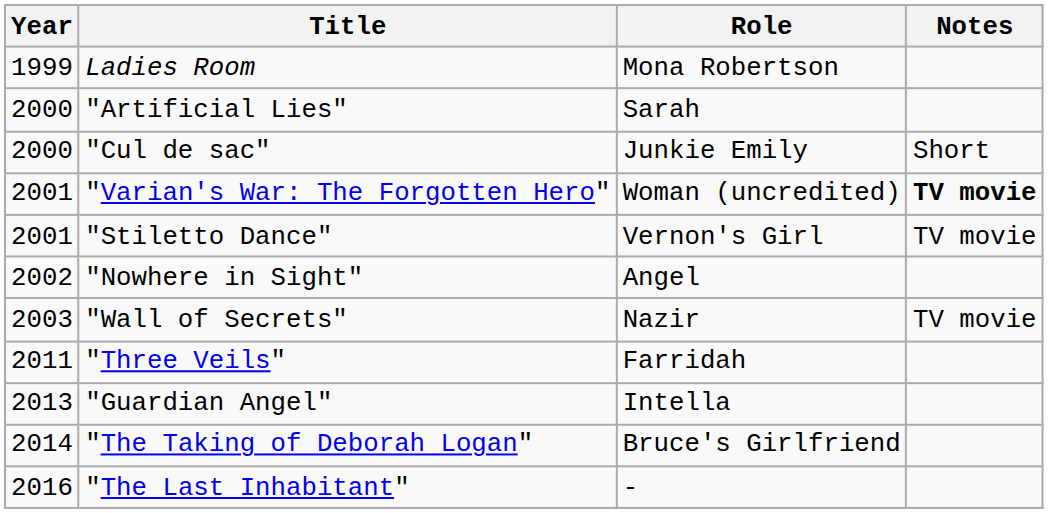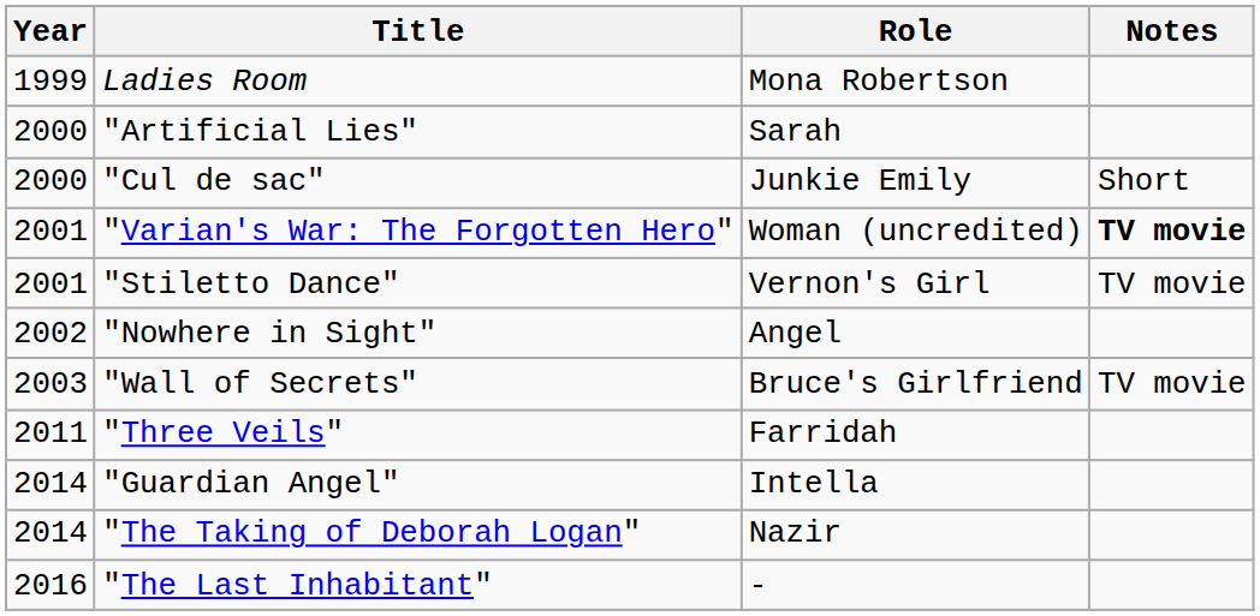 <table class="wikitable sortable plainrowheaders">
 <tr>
 <th>Year</th>
 <th>Title</th>
 <th>Role</th>
 <th class="unsortable">Notes</th>
 </tr>
 <tr>
 <td>1999</td>
 <td><em>Ladies Room</em></td>
 <td>Mona Robertson</td>
 <td></td>
 </tr>
 <tr>
 <td>2000</td>
 <td>"Artificial Lies"</td>
 <td>Sarah</td>
 <td></td>
 </tr>
 <tr>
 <td>2000</td>
 <td>"Cul de sac"</td>
 <td>Junkie Emily</td>
 <td>Short</td>
 </tr>
 <tr>
 <td>2001</td>
 <td>"<a href='#'>Varian's War: The Forgotten Hero</a>"</td>
 <td>Woman (uncredited)</td>
 <td><strong>TV movie</strong></td>
 </tr>
 <tr>
 <td>2001</td>
 <td>"Stiletto Dance"</td>
 <td>Vernon's Girl</td>
 <td>TV movie</td>
 </tr>
 <tr>
 <td>2002</td>
 <td>"Nowhere in Sight"</td>
 <td>Angel</td>
 <td></td>
 </tr>
 <tr>
 <td>2003</td>
 <td>"Wall of Secrets"</td>
-<td>Nazir</td>
+<td>Bruce's Girlfriend</td>
 <td>TV movie</td>
 </tr>
 <tr>
 <td>2011</td>
 <td>"<a href='#'>Three Veils</a>"</td>
 <td>Farridah</td>
 <td></td>
 </tr>
 <tr>
-<td>2013</td>
+<td>2014</td>
 <td>"Guardian Angel"</td>
 <td>Intella</td>
 <td></td>
 </tr>
 <tr>
 <td>2014</td>
 <td>"<a href='#'>The Taking of Deborah Logan</a>"</td>
-<td>Bruce's Girlfriend</td>
+<td>Nazir</td>
 <td></td>
 </tr>
 <tr>
 <td>2016</td>
 <td>"<a href='#'>The Last Inhabitant</a>"</td>
 <td>-</td>
 <td></td>
 </tr>
 </table>
